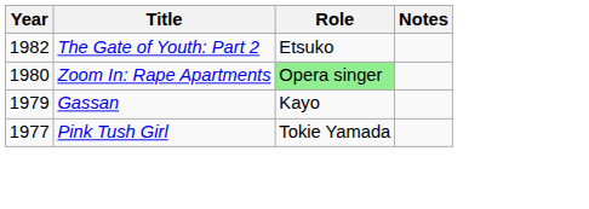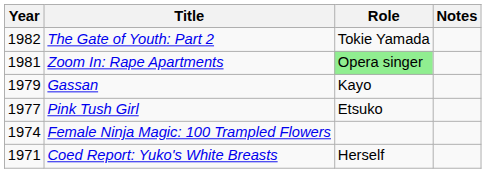 <table class="wikitable sortable">
 <tr>
 <th>Year</th>
 <th>Title</th>
 <th>Role</th>
 <th class="unsortable">Notes</th>
 </tr>
 <tr>
 <td>1982</td>
 <td><em><a href='#'>The Gate of Youth: Part 2</a></em></td>
-<td>Etsuko</td>
+<td>Tokie Yamada</td>
 <td></td>
 </tr>
 <tr>
-<td>1980</td>
+<td>1981</td>
 <td><em><a href='#'>Zoom In: Rape Apartments</a></em></td>
 <td style="background: lightgreen;">Opera singer</td>
 <td></td>
 </tr>
 <tr>
 <td>1979</td>
 <td><em><a href='#'>Gassan</a></em></td>
 <td>Kayo</td>
 <td></td>
 </tr>
 <tr>
 <td>1977</td>
 <td><em><a href='#'>Pink Tush Girl</a></em></td>
-<td>Tokie Yamada</td>
+<td>Etsuko</td>
+<td></td>
+</tr>
+<tr>
+<td>1974</td>
+<td><em><a href='#'>Female Ninja Magic: 100 Trampled Flowers</a></em></td>
+<td></td>
+<td></td>
+</tr>
+<tr>
+<td>1971</td>
+<td><em><a href='#'>Coed Report: Yuko's White Breasts</a></em></td>
+<td>Herself</td>
 <td></td>
 </tr>
 </table>
